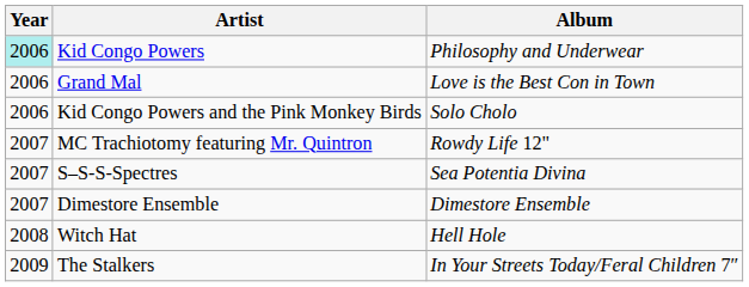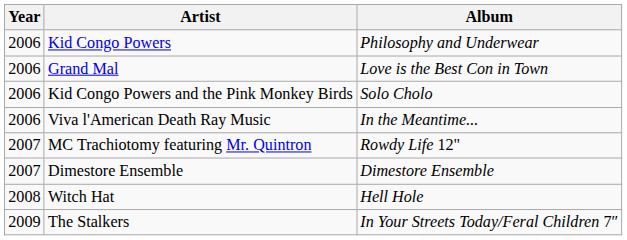 <table class="wikitable">
 <tr>
 <th>Year</th>
 <th>Artist</th>
 <th>Album</th>
 </tr>
 <tr>
-<td style="background: paleturquoise;">2006</td>
+<td>2006</td>
 <td><a href='#'>Kid Congo Powers</a></td>
 <td><em>Philosophy and Underwear</em></td>
 </tr>
 <tr>
 <td>2006</td>
 <td><a href='#'>Grand Mal</a></td>
 <td><em>Love is the Best Con in Town</em></td>
 </tr>
 <tr>
 <td>2006</td>
 <td>Kid Congo Powers and the Pink Monkey Birds</td>
 <td><em>Solo Cholo</em></td>
 </tr>
 <tr>
+<td>2006</td>
+<td>Viva l'American Death Ray Music</td>
+<td><em>In the Meantime...</em></td>
+</tr>
+<tr>
 <td>2007</td>
 <td>MC Trachiotomy featuring <a href='#'>Mr. Quintron</a></td>
 <td><em>Rowdy Life</em> 12"</td>
-</tr>
-<tr>
-<td>2007</td>
-<td>S–S-S-Spectres</td>
-<td><em>Sea Potentia Divina</em></td>
 </tr>
 <tr>
 <td>2007</td>
 <td>Dimestore Ensemble</td>
 <td><em>Dimestore Ensemble</em></td>
 </tr>
 <tr>
 <td>2008</td>
 <td>Witch Hat</td>
 <td><em>Hell Hole</em></td>
 </tr>
 <tr>
 <td>2009</td>
 <td>The Stalkers</td>
 <td><em>In Your Streets Today/Feral Children</em> 7″</td>
 </tr>
 </table>
